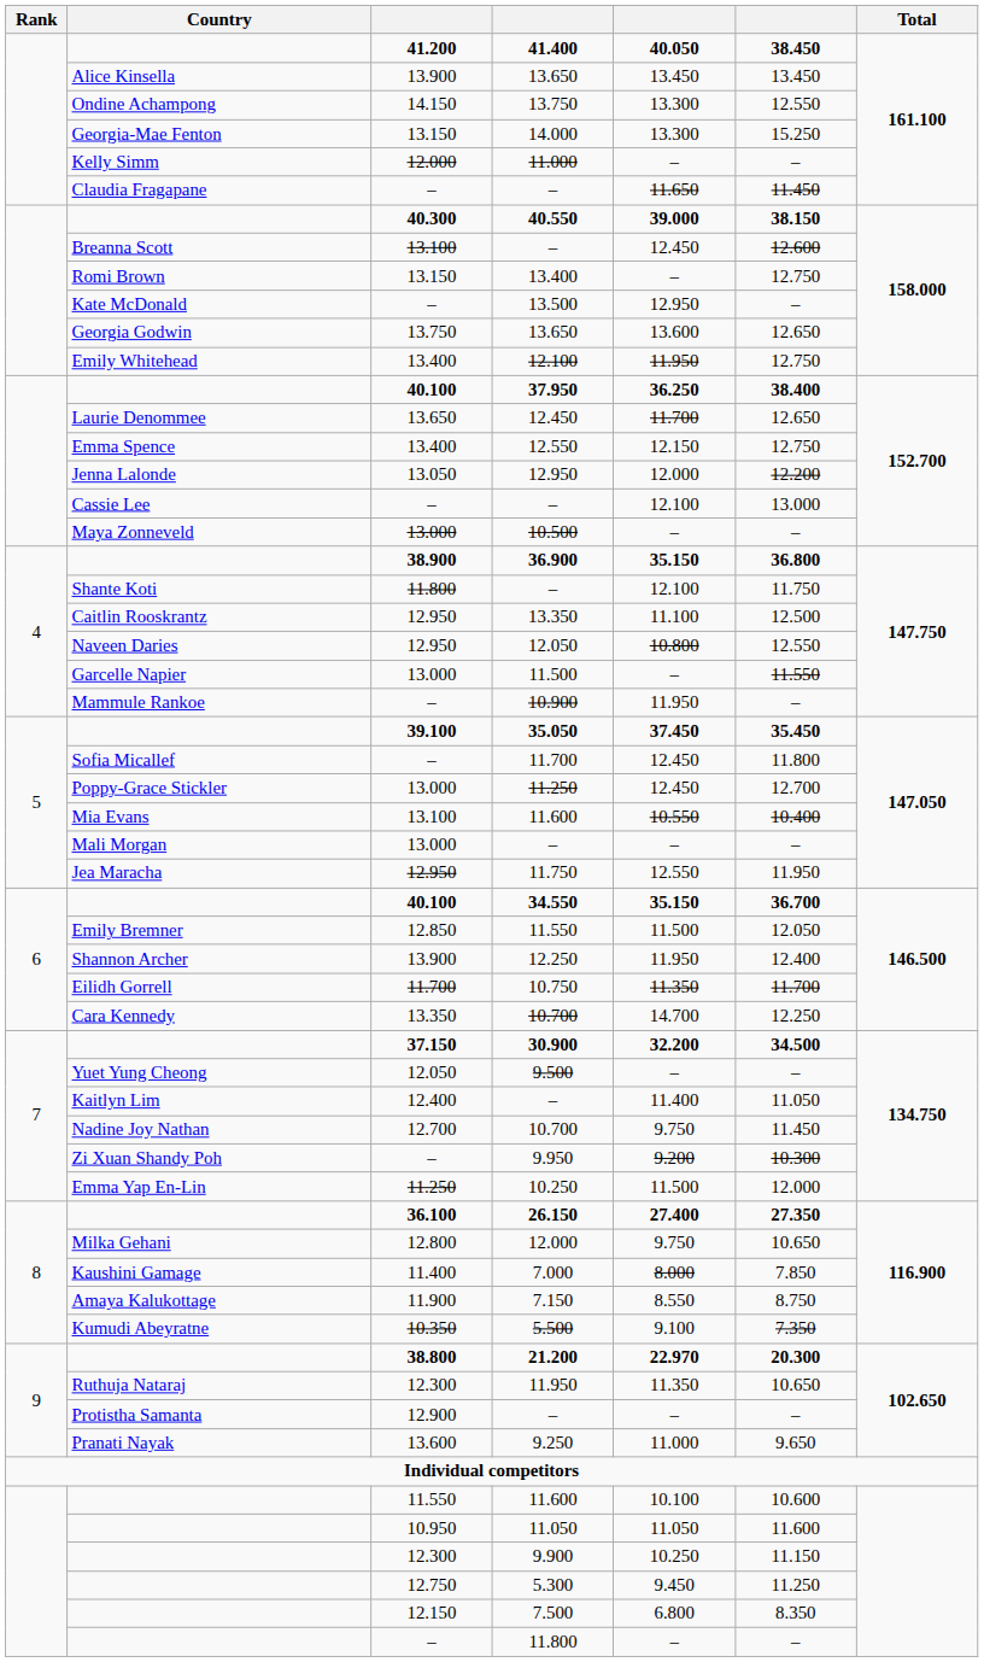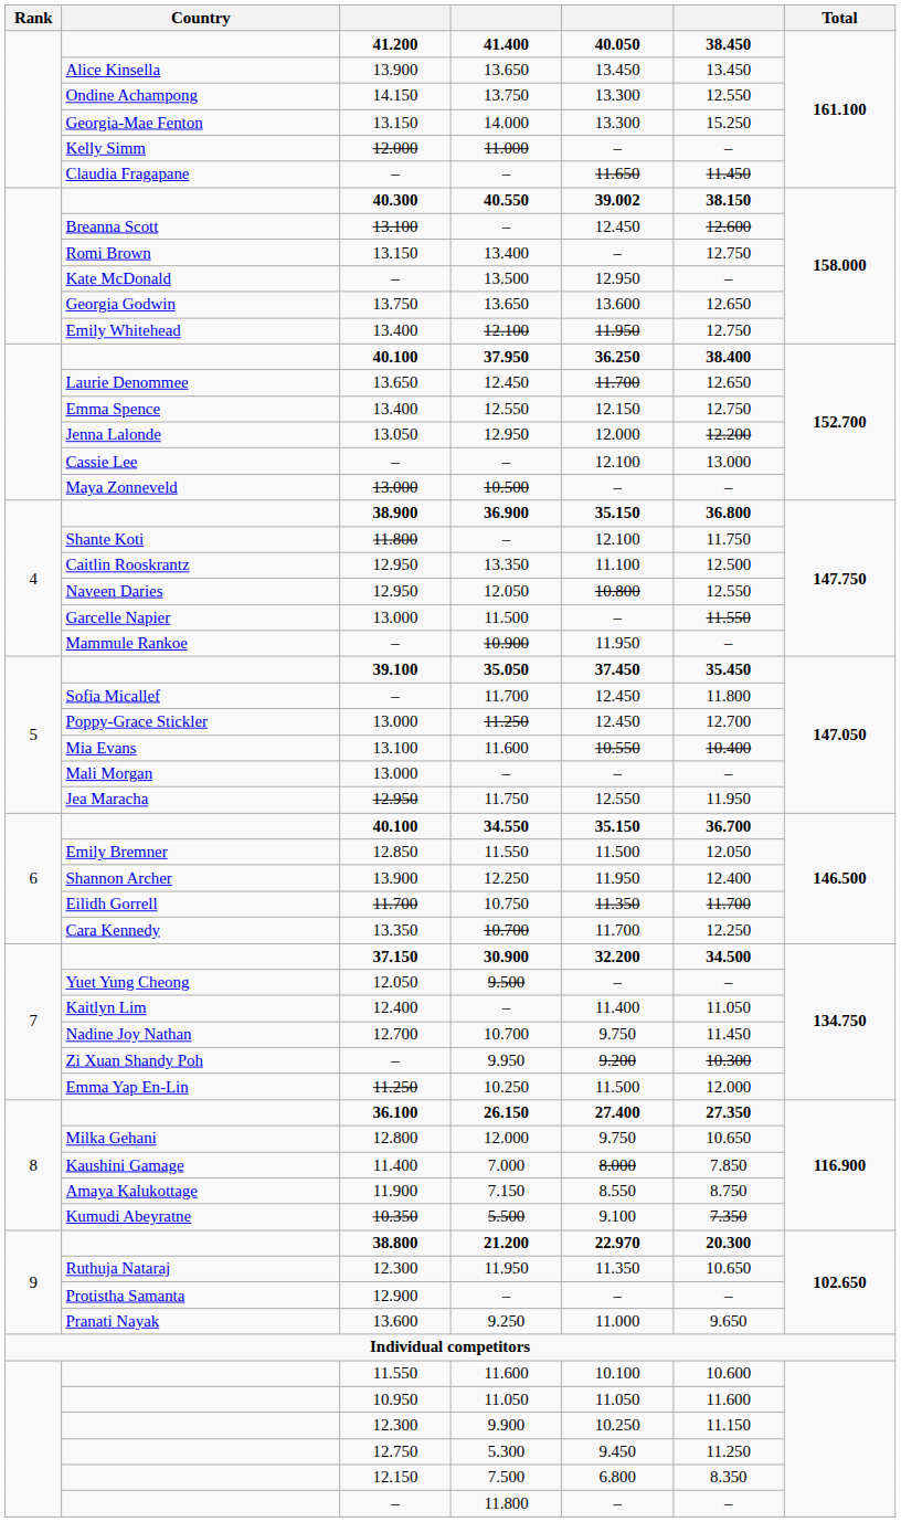 <table class="wikitable">
 <tr>
 <th width="5%">Rank</th>
 <th width="25%">Country</th>
 <th width="10%"></th>
 <th width="10%"></th>
 <th width="10%"></th>
 <th width="10%"></th>
 <th width="10%">Total</th>
 </tr>
 <tr>
 <td rowspan=6 align="center"></td>
 <td><strong></strong></td>
 <td align="center"><strong>41.200</strong></td>
 <td align="center"><strong>41.400</strong></td>
 <td align="center"><strong>40.050</strong></td>
 <td align="center"><strong>38.450</strong></td>
 <td align="center" rowspan=6><strong>161.100</strong></td>
 </tr>
 <tr>
 <td><a href='#'>Alice Kinsella</a></td>
 <td align="center">13.900</td>
 <td align="center">13.650</td>
 <td align="center">13.450</td>
 <td align="center">13.450</td>
 </tr>
 <tr>
 <td><a href='#'>Ondine Achampong</a></td>
 <td align="center">14.150</td>
 <td align="center">13.750</td>
 <td align="center">13.300</td>
 <td align="center">12.550</td>
 </tr>
 <tr>
 <td><a href='#'>Georgia-Mae Fenton</a></td>
 <td align="center">13.150</td>
 <td align="center">14.000</td>
 <td align="center">13.300</td>
 <td align="center">15.250</td>
 </tr>
 <tr>
 <td><a href='#'>Kelly Simm</a></td>
 <td align="center"><s>12.000</s></td>
 <td align="center"><s>11.000</s></td>
 <td align="center">–</td>
 <td align="center">–</td>
 </tr>
 <tr>
 <td><a href='#'>Claudia Fragapane</a></td>
 <td align="center">–</td>
 <td align="center">–</td>
 <td align="center"><s>11.650</s></td>
 <td align="center"><s>11.450</s></td>
 </tr>
 <tr>
 <td rowspan=6 align="center"></td>
 <td><strong></strong></td>
 <td align="center"><strong>40.300</strong></td>
 <td align="center"><strong>40.550</strong></td>
-<td align="center"><strong>39.000</strong></td>
+<td align="center"><strong>39.002</strong></td>
 <td align="center"><strong>38.150</strong></td>
 <td align="center" rowspan=6><strong>158.000</strong></td>
 </tr>
 <tr>
 <td><a href='#'>Breanna Scott</a></td>
 <td align="center"><s>13.100</s></td>
 <td align="center">–</td>
 <td align="center">12.450</td>
 <td align="center"><s>12.600</s></td>
 </tr>
 <tr>
 <td><a href='#'>Romi Brown</a></td>
 <td align="center">13.150</td>
 <td align="center">13.400</td>
 <td align="center">–</td>
 <td align="center">12.750</td>
 </tr>
 <tr>
 <td><a href='#'>Kate McDonald</a></td>
 <td align="center">–</td>
 <td align="center">13.500</td>
 <td align="center">12.950</td>
 <td align="center">–</td>
 </tr>
 <tr>
 <td><a href='#'>Georgia Godwin</a></td>
 <td align="center">13.750</td>
 <td align="center">13.650</td>
 <td align="center">13.600</td>
 <td align="center">12.650</td>
 </tr>
 <tr>
 <td><a href='#'>Emily Whitehead</a></td>
 <td align="center">13.400</td>
 <td align="center"><s>12.100</s></td>
 <td align="center"><s>11.950</s></td>
 <td align="center">12.750</td>
 </tr>
 <tr>
 <td rowspan=6 align="center"></td>
 <td><strong></strong></td>
 <td align="center"><strong>40.100</strong></td>
 <td align="center"><strong>37.950</strong></td>
 <td align="center"><strong>36.250</strong></td>
 <td align="center"><strong>38.400</strong></td>
 <td align="center" rowspan=6><strong>152.700</strong></td>
 </tr>
 <tr>
 <td><a href='#'>Laurie Denommee</a></td>
 <td align="center">13.650</td>
 <td align="center">12.450</td>
 <td align="center"><s>11.700</s></td>
 <td align="center">12.650</td>
 </tr>
 <tr>
 <td><a href='#'>Emma Spence</a></td>
 <td align="center">13.400</td>
 <td align="center">12.550</td>
 <td align="center">12.150</td>
 <td align="center">12.750</td>
 </tr>
 <tr>
 <td><a href='#'>Jenna Lalonde</a></td>
 <td align="center">13.050</td>
 <td align="center">12.950</td>
 <td align="center">12.000</td>
 <td align="center"><s>12.200</s></td>
 </tr>
 <tr>
 <td><a href='#'>Cassie Lee</a></td>
 <td align="center">–</td>
 <td align="center">–</td>
 <td align="center">12.100</td>
 <td align="center">13.000</td>
 </tr>
 <tr>
 <td><a href='#'>Maya Zonneveld</a></td>
 <td align="center"><s>13.000</s></td>
 <td align="center"><s>10.500</s></td>
 <td align="center">–</td>
 <td align="center">–</td>
 </tr>
 <tr>
 <td rowspan=6 align="center">4</td>
 <td><strong></strong></td>
 <td align="center"><strong>38.900</strong></td>
 <td align="center"><strong>36.900</strong></td>
 <td align="center"><strong>35.150</strong></td>
 <td align="center"><strong>36.800</strong></td>
 <td align="center" rowspan=6><strong>147.750</strong></td>
 </tr>
 <tr>
 <td><a href='#'>Shante Koti</a></td>
 <td align="center"><s>11.800</s></td>
 <td align="center">–</td>
 <td align="center">12.100</td>
 <td align="center">11.750</td>
 </tr>
 <tr>
 <td><a href='#'>Caitlin Rooskrantz</a></td>
 <td align="center">12.950</td>
 <td align="center">13.350</td>
 <td align="center">11.100</td>
 <td align="center">12.500</td>
 </tr>
 <tr>
 <td><a href='#'>Naveen Daries</a></td>
 <td align="center">12.950</td>
 <td align="center">12.050</td>
 <td align="center"><s>10.800</s></td>
 <td align="center">12.550</td>
 </tr>
 <tr>
 <td><a href='#'>Garcelle Napier</a></td>
 <td align="center">13.000</td>
 <td align="center">11.500</td>
 <td align="center">–</td>
 <td align="center"><s>11.550</s></td>
 </tr>
 <tr>
 <td><a href='#'>Mammule Rankoe</a></td>
 <td align="center">–</td>
 <td align="center"><s>10.900</s></td>
 <td align="center">11.950</td>
 <td align="center">–</td>
 </tr>
 <tr>
 <td rowspan=6 align="center">5</td>
 <td><strong></strong></td>
 <td align="center"><strong>39.100</strong></td>
 <td align="center"><strong>35.050</strong></td>
 <td align="center"><strong>37.450</strong></td>
 <td align="center"><strong>35.450</strong></td>
 <td align="center" rowspan=6><strong>147.050</strong></td>
 </tr>
 <tr>
 <td><a href='#'>Sofia Micallef</a></td>
 <td align="center">–</td>
 <td align="center">11.700</td>
 <td align="center">12.450</td>
 <td align="center">11.800</td>
 </tr>
 <tr>
 <td><a href='#'>Poppy-Grace Stickler</a></td>
 <td align="center">13.000</td>
 <td align="center"><s>11.250</s></td>
 <td align="center">12.450</td>
 <td align="center">12.700</td>
 </tr>
 <tr>
 <td><a href='#'>Mia Evans</a></td>
 <td align="center">13.100</td>
 <td align="center">11.600</td>
 <td align="center"><s>10.550</s></td>
 <td align="center"><s>10.400</s></td>
 </tr>
 <tr>
 <td><a href='#'>Mali Morgan</a></td>
 <td align="center">13.000</td>
 <td align="center">–</td>
 <td align="center">–</td>
 <td align="center">–</td>
 </tr>
 <tr>
 <td><a href='#'>Jea Maracha</a></td>
 <td align="center"><s>12.950</s></td>
 <td align="center">11.750</td>
 <td align="center">12.550</td>
 <td align="center">11.950</td>
 </tr>
 <tr>
 <td rowspan=5 align="center">6</td>
 <td><strong></strong></td>
 <td align="center"><strong>40.100</strong></td>
 <td align="center"><strong>34.550</strong></td>
 <td align="center"><strong>35.150</strong></td>
 <td align="center"><strong>36.700</strong></td>
 <td align="center" rowspan=5><strong>146.500</strong></td>
 </tr>
 <tr>
 <td><a href='#'>Emily Bremner</a></td>
 <td align="center">12.850</td>
 <td align="center">11.550</td>
 <td align="center">11.500</td>
 <td align="center">12.050</td>
 </tr>
 <tr>
 <td><a href='#'>Shannon Archer</a></td>
 <td align="center">13.900</td>
 <td align="center">12.250</td>
 <td align="center">11.950</td>
 <td align="center">12.400</td>
 </tr>
 <tr>
 <td><a href='#'>Eilidh Gorrell</a></td>
 <td align="center"><s>11.700</s></td>
 <td align="center">10.750</td>
 <td align="center"><s>11.350</s></td>
 <td align="center"><s>11.700</s></td>
 </tr>
 <tr>
 <td><a href='#'>Cara Kennedy</a></td>
 <td align="center">13.350</td>
 <td align="center"><s>10.700</s></td>
-<td align="center">14.700</td>
+<td align="center">11.700</td>
 <td align="center">12.250</td>
 </tr>
 <tr>
 <td rowspan=6 align="center">7</td>
 <td><strong></strong></td>
 <td align="center"><strong>37.150</strong></td>
 <td align="center"><strong>30.900</strong></td>
 <td align="center"><strong>32.200</strong></td>
 <td align="center"><strong>34.500</strong></td>
 <td align="center" rowspan=6><strong>134.750</strong></td>
 </tr>
 <tr>
 <td><a href='#'>Yuet Yung Cheong</a></td>
 <td align="center">12.050</td>
 <td align="center"><s>9.500</s></td>
 <td align="center">–</td>
 <td align="center">–</td>
 </tr>
 <tr>
 <td><a href='#'>Kaitlyn Lim</a></td>
 <td align="center">12.400</td>
 <td align="center">–</td>
 <td align="center">11.400</td>
 <td align="center">11.050</td>
 </tr>
 <tr>
 <td><a href='#'>Nadine Joy Nathan</a></td>
 <td align="center">12.700</td>
 <td align="center">10.700</td>
 <td align="center">9.750</td>
 <td align="center">11.450</td>
 </tr>
 <tr>
 <td><a href='#'>Zi Xuan Shandy Poh</a></td>
 <td align="center">–</td>
 <td align="center">9.950</td>
 <td align="center"><s>9.200</s></td>
 <td align="center"><s>10.300</s></td>
 </tr>
 <tr>
 <td><a href='#'>Emma Yap En-Lin</a></td>
 <td align="center"><s>11.250</s></td>
 <td align="center">10.250</td>
 <td align="center">11.500</td>
 <td align="center">12.000</td>
 </tr>
 <tr>
 <td rowspan=5 align="center">8</td>
 <td><strong></strong></td>
 <td align="center"><strong>36.100</strong></td>
 <td align="center"><strong>26.150</strong></td>
 <td align="center"><strong>27.400</strong></td>
 <td align="center"><strong>27.350</strong></td>
 <td align="center" rowspan=5><strong>116.900</strong></td>
 </tr>
 <tr>
 <td><a href='#'>Milka Gehani</a></td>
 <td align="center">12.800</td>
 <td align="center">12.000</td>
 <td align="center">9.750</td>
 <td align="center">10.650</td>
 </tr>
 <tr>
 <td><a href='#'>Kaushini Gamage</a></td>
 <td align="center">11.400</td>
 <td align="center">7.000</td>
 <td align="center"><s>8.000</s></td>
 <td align="center">7.850</td>
 </tr>
 <tr>
 <td><a href='#'>Amaya Kalukottage</a></td>
 <td align="center">11.900</td>
 <td align="center">7.150</td>
 <td align="center">8.550</td>
 <td align="center">8.750</td>
 </tr>
 <tr>
 <td><a href='#'>Kumudi Abeyratne</a></td>
 <td align="center"><s>10.350</s></td>
 <td align="center"><s>5.500</s></td>
 <td align="center">9.100</td>
 <td align="center"><s>7.350</s></td>
 </tr>
 <tr>
 <td rowspan=4 align="center">9</td>
 <td><strong></strong></td>
 <td align="center"><strong>38.800</strong></td>
 <td align="center"><strong>21.200</strong></td>
 <td align="center"><strong>22.970</strong></td>
 <td align="center"><strong>20.300</strong></td>
 <td align="center" rowspan=4><strong>102.650</strong></td>
 </tr>
 <tr>
 <td><a href='#'>Ruthuja Nataraj</a></td>
 <td align="center">12.300</td>
 <td align="center">11.950</td>
 <td align="center">11.350</td>
 <td align="center">10.650</td>
 </tr>
 <tr>
 <td><a href='#'>Protistha Samanta</a></td>
 <td align="center">12.900</td>
 <td align="center">–</td>
 <td align="center">–</td>
 <td align="center">–</td>
 </tr>
 <tr>
 <td><a href='#'>Pranati Nayak</a></td>
 <td align="center">13.600</td>
 <td align="center">9.250</td>
 <td align="center">11.000</td>
 <td align="center">9.650</td>
 </tr>
 <tr>
 <td colspan="7" align="center"><strong>Individual competitors</strong></td>
 </tr>
 <tr>
 <td rowspan=6></td>
 <td></td>
 <td align="center">11.550</td>
 <td align="center">11.600</td>
 <td align="center">10.100</td>
 <td align="center">10.600</td>
 </tr>
 <tr>
 <td></td>
 <td align="center">10.950</td>
 <td align="center">11.050</td>
 <td align="center">11.050</td>
 <td align="center">11.600</td>
 </tr>
 <tr>
 <td></td>
 <td align="center">12.300</td>
 <td align="center">9.900</td>
 <td align="center">10.250</td>
 <td align="center">11.150</td>
 </tr>
 <tr>
 <td></td>
 <td align="center">12.750</td>
 <td align="center">5.300</td>
 <td align="center">9.450</td>
 <td align="center">11.250</td>
 </tr>
 <tr>
 <td></td>
 <td align="center">12.150</td>
 <td align="center">7.500</td>
 <td align="center">6.800</td>
 <td align="center">8.350</td>
 </tr>
 <tr>
 <td></td>
 <td align="center">–</td>
 <td align="center">11.800</td>
 <td align="center">–</td>
 <td align="center">–</td>
 </tr>
 </table>
